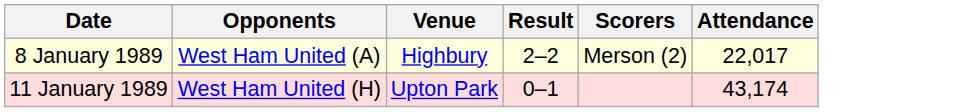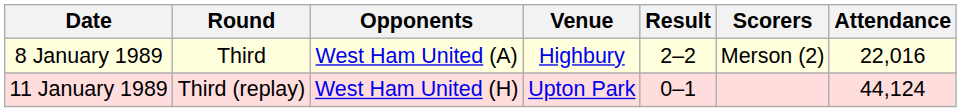 <table class="wikitable" style="text-align:center">
 <tr>
 <th>Date</th>
+<th>Round</th>
 <th>Opponents</th>
 <th>Venue</th>
 <th>Result</th>
 <th>Scorers</th>
 <th>Attendance</th>
 </tr>
 <tr bgcolor="#ffffdd">
 <td>8 January 1989</td>
+<td>Third</td>
 <td><a href='#'>West Ham United</a> (A)</td>
 <td><a href='#'>Highbury</a></td>
 <td>2–2</td>
 <td>Merson (2)</td>
-<td>22,017</td>
+<td>22,016</td>
 </tr>
 <tr bgcolor="#ffdddd">
 <td>11 January 1989</td>
+<td>Third (replay)</td>
 <td><a href='#'>West Ham United</a> (H)</td>
 <td><a href='#'>Upton Park</a></td>
 <td>0–1</td>
 <td></td>
-<td>43,174</td>
+<td>44,124</td>
 </tr>
 </table>
